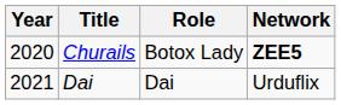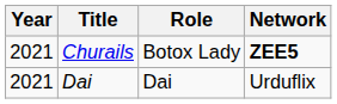 <table class="wikitable sortable plainrowheaders">
 <tr style="text-align:center;">
 <th scope="col">Year</th>
 <th scope="col">Title</th>
 <th scope="col">Role</th>
 <th scope="col">Network</th>
 </tr>
 <tr>
-<td>2020</td>
+<td>2021</td>
 <td><em><a href='#'>Churails</a></em></td>
 <td>Botox Lady</td>
 <td><strong>ZEE5</strong></td>
 </tr>
 <tr>
 <td>2021</td>
 <td><em>Dai</em></td>
 <td>Dai</td>
 <td>Urduflix</td>
 </tr>
 </table>
